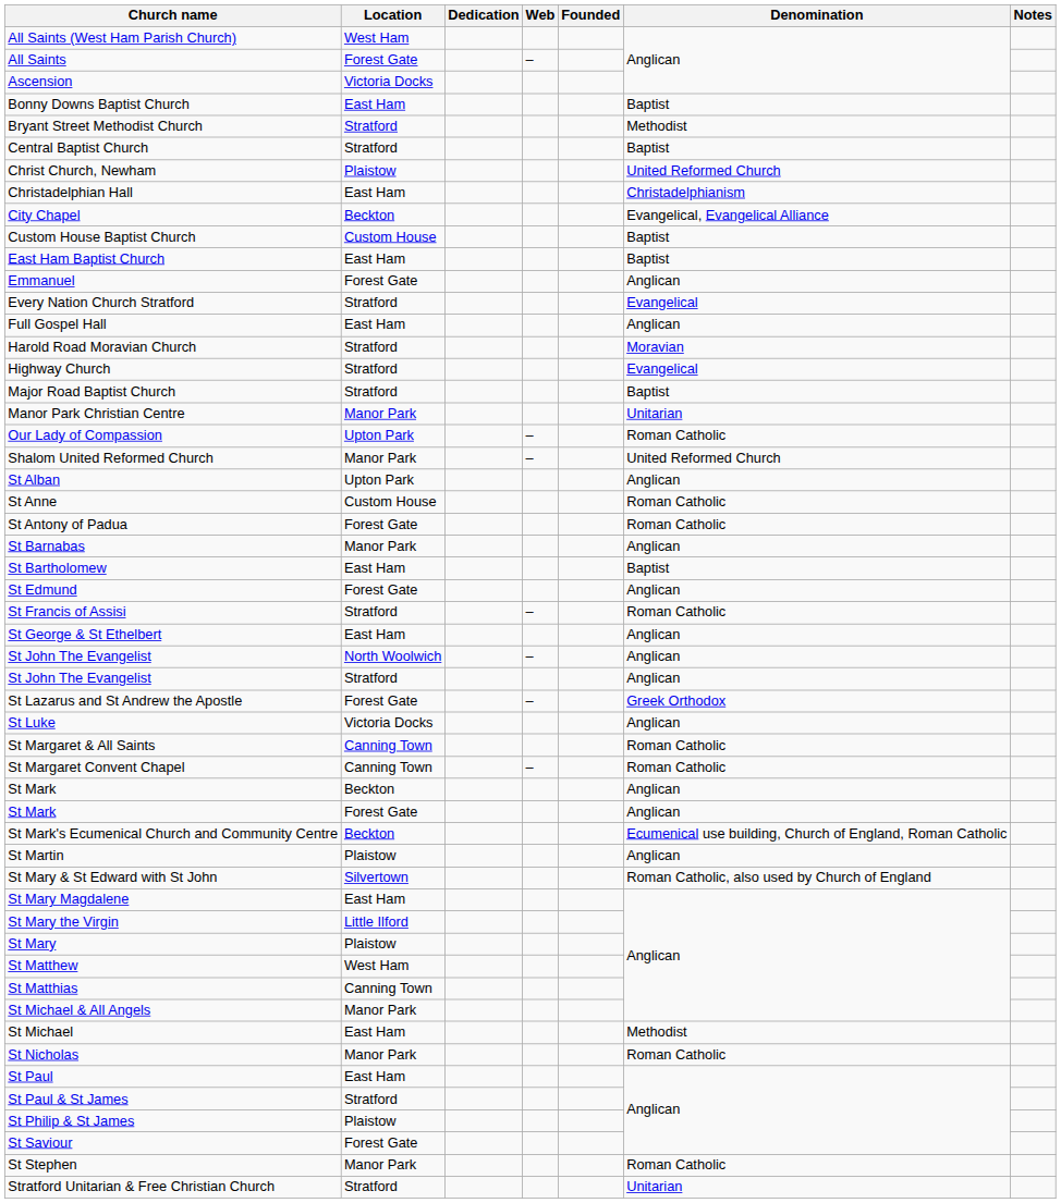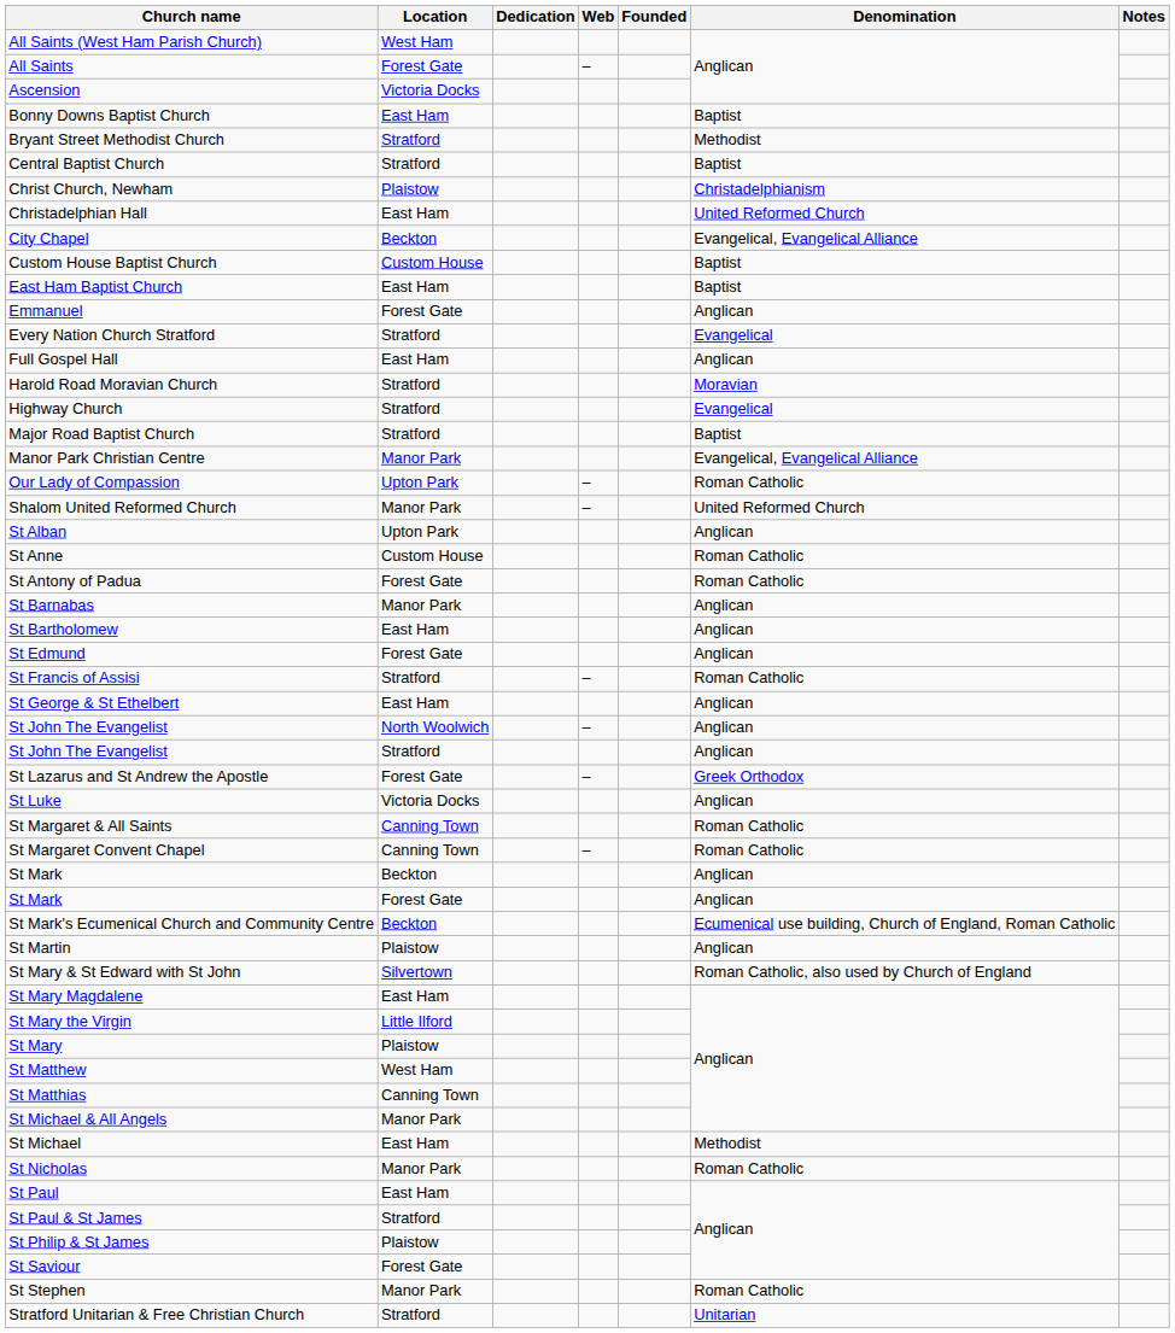 <table class="wikitable sortable">
 <tr>
 <th>Church name</th>
 <th>Location</th>
 <th>Dedication</th>
 <th>Web</th>
 <th>Founded</th>
 <th>Denomination</th>
 <th>Notes</th>
 </tr>
 <tr>
 <td><a href='#'>All Saints (West Ham Parish Church)</a></td>
 <td><a href='#'>West Ham</a></td>
 <td></td>
 <td></td>
 <td></td>
 <td rowspan="3">Anglican</td>
 <td></td>
 </tr>
 <tr>
 <td><a href='#'>All Saints</a></td>
 <td><a href='#'>Forest Gate</a></td>
 <td></td>
 <td>–</td>
 <td></td>
 <td></td>
 </tr>
 <tr>
 <td><a href='#'>Ascension</a></td>
 <td><a href='#'>Victoria Docks</a></td>
 <td></td>
 <td></td>
 <td></td>
 <td></td>
 </tr>
 <tr>
 <td>Bonny Downs Baptist Church</td>
 <td><a href='#'>East Ham</a></td>
 <td></td>
 <td></td>
 <td></td>
 <td>Baptist</td>
 <td></td>
 </tr>
 <tr>
 <td>Bryant Street Methodist Church</td>
 <td><a href='#'>Stratford</a></td>
 <td></td>
 <td></td>
 <td></td>
 <td>Methodist</td>
 <td></td>
 </tr>
 <tr>
 <td>Central Baptist Church</td>
 <td>Stratford</td>
 <td></td>
 <td></td>
 <td></td>
 <td>Baptist</td>
 <td></td>
 </tr>
 <tr>
 <td>Christ Church, Newham</td>
 <td><a href='#'>Plaistow</a></td>
 <td></td>
 <td></td>
 <td></td>
-<td><a href='#'>United Reformed Church</a></td>
+<td><a href='#'>Christadelphianism</a></td>
 <td></td>
 </tr>
 <tr>
 <td>Christadelphian Hall</td>
 <td>East Ham</td>
 <td></td>
 <td></td>
 <td></td>
-<td><a href='#'>Christadelphianism</a></td>
+<td><a href='#'>United Reformed Church</a></td>
 <td></td>
 </tr>
 <tr>
 <td><a href='#'>City Chapel</a></td>
 <td><a href='#'>Beckton</a></td>
 <td></td>
 <td></td>
 <td></td>
 <td>Evangelical, <a href='#'>Evangelical Alliance</a></td>
 <td></td>
 </tr>
 <tr>
 <td>Custom House Baptist Church</td>
 <td><a href='#'>Custom House</a></td>
 <td></td>
 <td></td>
 <td></td>
 <td>Baptist</td>
 <td></td>
 </tr>
 <tr>
 <td><a href='#'>East Ham Baptist Church</a></td>
 <td>East Ham</td>
 <td></td>
 <td></td>
 <td></td>
 <td>Baptist</td>
 <td></td>
 </tr>
 <tr>
 <td><a href='#'>Emmanuel</a></td>
 <td>Forest Gate</td>
 <td></td>
 <td></td>
 <td></td>
 <td>Anglican</td>
 <td></td>
 </tr>
 <tr>
 <td>Every Nation Church Stratford</td>
 <td>Stratford</td>
 <td></td>
 <td></td>
 <td></td>
 <td><a href='#'>Evangelical</a></td>
 <td></td>
 </tr>
 <tr>
 <td>Full Gospel Hall</td>
 <td>East Ham</td>
 <td></td>
 <td></td>
 <td></td>
 <td>Anglican</td>
 <td></td>
 </tr>
 <tr>
 <td>Harold Road Moravian Church</td>
 <td>Stratford</td>
 <td></td>
 <td> </td>
 <td></td>
 <td><a href='#'>Moravian</a></td>
 <td></td>
 </tr>
 <tr>
 <td>Highway Church</td>
 <td>Stratford</td>
 <td></td>
 <td></td>
 <td></td>
 <td><a href='#'>Evangelical</a></td>
 <td></td>
 </tr>
 <tr>
 <td>Major Road Baptist Church</td>
 <td>Stratford</td>
 <td></td>
 <td></td>
 <td></td>
 <td>Baptist</td>
 <td></td>
 </tr>
 <tr>
 <td>Manor Park Christian Centre</td>
 <td><a href='#'>Manor Park</a></td>
 <td></td>
 <td></td>
 <td></td>
-<td><a href='#'>Unitarian</a></td>
+<td>Evangelical, <a href='#'>Evangelical Alliance</a></td>
 <td></td>
 </tr>
 <tr>
 <td><a href='#'>Our Lady of Compassion</a></td>
 <td><a href='#'>Upton Park</a></td>
 <td></td>
 <td>–</td>
 <td></td>
 <td>Roman Catholic</td>
 <td></td>
 </tr>
 <tr>
 <td>Shalom United Reformed Church</td>
 <td>Manor Park</td>
 <td></td>
 <td>–</td>
 <td></td>
 <td>United Reformed Church</td>
 <td></td>
 </tr>
 <tr>
 <td><a href='#'>St Alban</a></td>
 <td>Upton Park</td>
 <td></td>
 <td></td>
 <td></td>
 <td>Anglican</td>
 <td></td>
 </tr>
 <tr>
 <td>St Anne</td>
 <td>Custom House</td>
 <td></td>
 <td></td>
 <td></td>
 <td>Roman Catholic</td>
 <td></td>
 </tr>
 <tr>
 <td>St Antony of Padua</td>
 <td>Forest Gate</td>
 <td></td>
 <td></td>
 <td></td>
 <td>Roman Catholic</td>
 <td></td>
 </tr>
 <tr>
 <td><a href='#'>St Barnabas</a></td>
 <td>Manor Park</td>
 <td></td>
 <td></td>
 <td></td>
 <td>Anglican</td>
 <td></td>
 </tr>
 <tr>
 <td><a href='#'>St Bartholomew</a></td>
 <td>East Ham</td>
 <td></td>
 <td></td>
 <td></td>
-<td>Baptist</td>
+<td>Anglican</td>
 <td></td>
 </tr>
 <tr>
 <td><a href='#'>St Edmund</a></td>
 <td>Forest Gate</td>
 <td></td>
 <td> </td>
 <td></td>
 <td>Anglican</td>
 <td></td>
 </tr>
 <tr>
 <td><a href='#'>St Francis of Assisi</a></td>
 <td>Stratford</td>
 <td></td>
 <td>–</td>
 <td></td>
 <td>Roman Catholic</td>
 <td></td>
 </tr>
 <tr>
 <td><a href='#'>St George & St Ethelbert</a></td>
 <td>East Ham</td>
 <td></td>
 <td></td>
 <td></td>
 <td>Anglican</td>
 <td></td>
 </tr>
 <tr>
 <td><a href='#'>St John The Evangelist</a></td>
 <td><a href='#'>North Woolwich</a></td>
 <td></td>
 <td>–</td>
 <td></td>
 <td>Anglican</td>
 <td></td>
 </tr>
 <tr>
 <td><a href='#'>St John The Evangelist</a></td>
 <td>Stratford</td>
 <td></td>
 <td></td>
 <td></td>
 <td>Anglican</td>
 <td></td>
 </tr>
 <tr>
 <td>St Lazarus and St Andrew the Apostle</td>
 <td>Forest Gate</td>
 <td></td>
 <td>–</td>
 <td></td>
 <td><a href='#'>Greek Orthodox</a></td>
 <td></td>
 </tr>
 <tr>
 <td><a href='#'>St Luke</a></td>
 <td>Victoria Docks</td>
 <td></td>
 <td></td>
 <td></td>
 <td>Anglican</td>
 <td></td>
 </tr>
 <tr>
 <td>St Margaret & All Saints</td>
 <td><a href='#'>Canning Town</a></td>
 <td></td>
 <td></td>
 <td></td>
 <td>Roman Catholic</td>
 <td></td>
 </tr>
 <tr>
 <td>St Margaret Convent Chapel</td>
 <td>Canning Town</td>
 <td></td>
 <td>–</td>
 <td></td>
 <td>Roman Catholic</td>
 <td></td>
 </tr>
 <tr>
 <td>St Mark</td>
 <td>Beckton</td>
 <td></td>
 <td></td>
 <td></td>
 <td>Anglican</td>
 <td></td>
 </tr>
 <tr>
 <td><a href='#'>St Mark</a></td>
 <td>Forest Gate</td>
 <td></td>
 <td></td>
 <td></td>
 <td>Anglican</td>
 <td></td>
 </tr>
 <tr>
 <td>St Mark's Ecumenical Church and Community Centre</td>
 <td><a href='#'>Beckton</a></td>
 <td></td>
 <td></td>
 <td></td>
 <td><a href='#'>Ecumenical</a> use building, Church of England, Roman Catholic</td>
 <td></td>
 </tr>
 <tr>
 <td>St Martin</td>
 <td>Plaistow</td>
 <td></td>
 <td></td>
 <td></td>
 <td>Anglican</td>
 <td></td>
 </tr>
 <tr>
 <td>St Mary & St Edward with St John</td>
 <td><a href='#'>Silvertown</a></td>
 <td></td>
 <td></td>
 <td></td>
 <td>Roman Catholic, also used by Church of England</td>
 <td></td>
 </tr>
 <tr>
 <td><a href='#'>St Mary Magdalene</a></td>
 <td>East Ham</td>
 <td></td>
 <td></td>
 <td></td>
 <td rowspan="6">Anglican</td>
 <td></td>
 </tr>
 <tr>
 <td><a href='#'>St Mary the Virgin</a></td>
 <td><a href='#'>Little Ilford</a></td>
 <td></td>
 <td> </td>
 <td></td>
 <td></td>
 </tr>
 <tr>
 <td><a href='#'>St Mary</a></td>
 <td>Plaistow</td>
 <td></td>
 <td></td>
 <td></td>
 <td></td>
 </tr>
 <tr>
 <td><a href='#'>St Matthew</a></td>
 <td>West Ham</td>
 <td></td>
 <td></td>
 <td></td>
 <td></td>
 </tr>
 <tr>
 <td><a href='#'>St Matthias</a></td>
 <td>Canning Town</td>
 <td></td>
 <td></td>
 <td></td>
 <td></td>
 </tr>
 <tr>
 <td><a href='#'>St Michael & All Angels</a></td>
 <td>Manor Park</td>
 <td></td>
 <td> </td>
 <td></td>
 <td></td>
 </tr>
 <tr>
 <td>St Michael</td>
 <td>East Ham</td>
 <td></td>
 <td></td>
 <td></td>
 <td>Methodist</td>
 <td></td>
 </tr>
 <tr>
 <td><a href='#'>St Nicholas</a></td>
 <td>Manor Park</td>
 <td></td>
 <td></td>
 <td></td>
 <td>Roman Catholic</td>
 <td></td>
 </tr>
 <tr>
 <td><a href='#'>St Paul</a></td>
 <td>East Ham</td>
 <td></td>
 <td></td>
 <td></td>
 <td rowspan="4">Anglican</td>
 <td></td>
 </tr>
 <tr>
 <td><a href='#'>St Paul & St James</a></td>
 <td>Stratford</td>
 <td></td>
 <td></td>
 <td></td>
 <td></td>
 </tr>
 <tr>
 <td><a href='#'>St Philip & St James</a></td>
 <td>Plaistow</td>
 <td></td>
 <td></td>
 <td></td>
 <td></td>
 </tr>
 <tr>
 <td><a href='#'>St Saviour</a></td>
 <td>Forest Gate</td>
 <td></td>
 <td></td>
 <td></td>
 <td></td>
 </tr>
 <tr>
 <td>St Stephen</td>
 <td>Manor Park</td>
 <td></td>
 <td></td>
 <td></td>
 <td>Roman Catholic</td>
 <td></td>
 </tr>
 <tr>
 <td>Stratford Unitarian & Free Christian Church</td>
 <td>Stratford</td>
 <td></td>
 <td></td>
 <td></td>
 <td><a href='#'>Unitarian</a></td>
 <td></td>
 </tr>
 </table>
